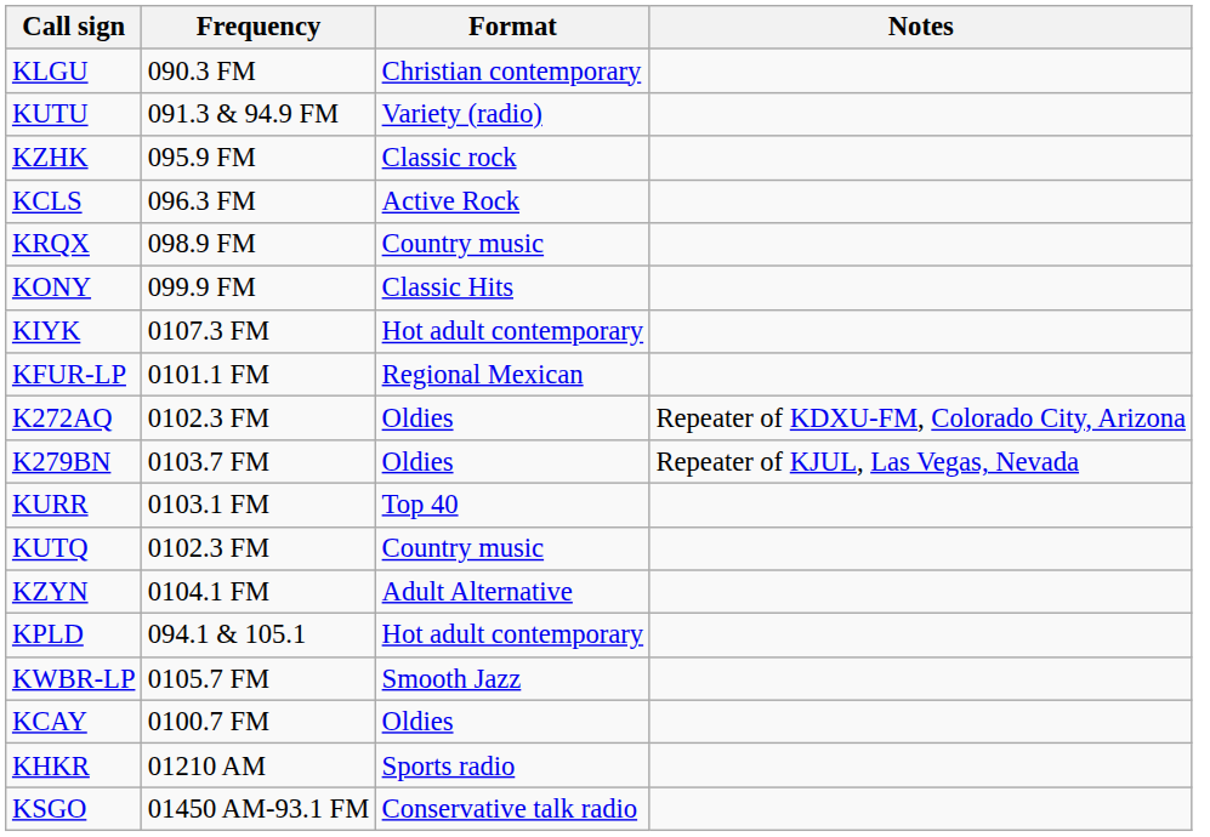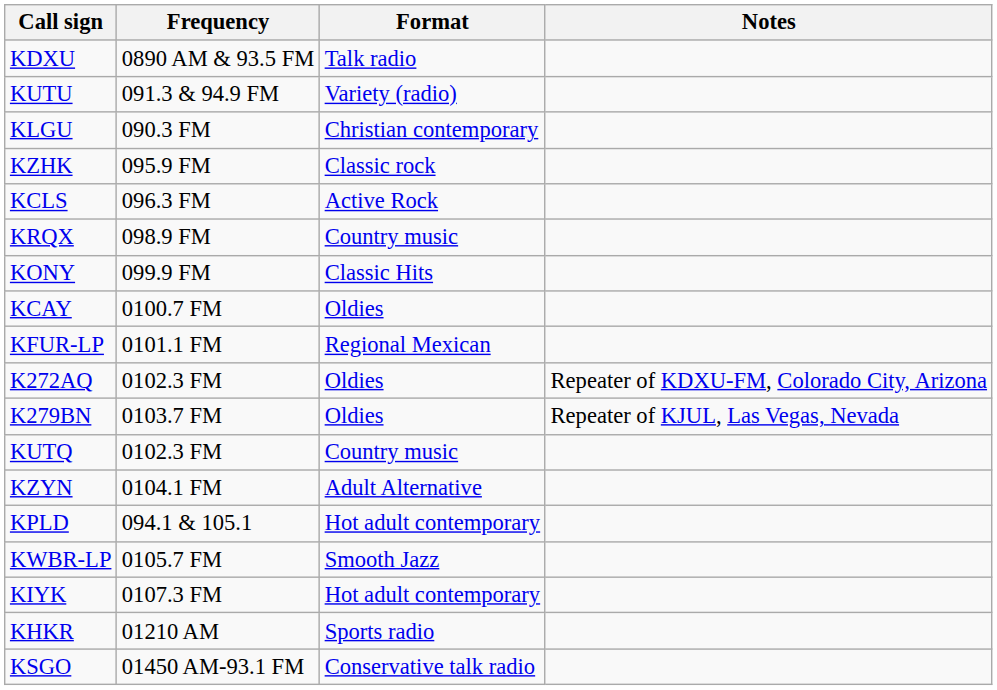 <table class="wikitable sortable">
 <tr>
 <th>Call sign</th>
 <th>Frequency</th>
 <th>Format</th>
 <th>Notes</th>
 </tr>
 <tr>
-<td><a href='#'>KLGU</a></td>
-<td><span>0</span>90.3 FM</td>
-<td><a href='#'>Christian contemporary</a></td>
+<td><a href='#'>KDXU</a></td>
+<td><span>0</span>890 AM & 93.5 FM</td>
+<td><a href='#'>Talk radio</a></td>
 <td></td>
 </tr>
 <tr>
 <td><a href='#'>KUTU</a></td>
 <td><span>0</span>91.3 & 94.9 FM</td>
 <td><a href='#'>Variety (radio)</a></td>
+<td></td>
+</tr>
+<tr>
+<td><a href='#'>KLGU</a></td>
+<td><span>0</span>90.3 FM</td>
+<td><a href='#'>Christian contemporary</a></td>
 <td></td>
 </tr>
 <tr>
 <td><a href='#'>KZHK</a></td>
 <td><span>0</span>95.9 FM</td>
 <td><a href='#'>Classic rock</a></td>
 <td></td>
 </tr>
 <tr>
 <td><a href='#'>KCLS</a></td>
 <td><span>0</span>96.3 FM</td>
 <td><a href='#'>Active Rock</a></td>
 <td></td>
 </tr>
 <tr>
 <td><a href='#'>KRQX</a></td>
 <td><span>0</span>98.9 FM</td>
 <td><a href='#'>Country music</a></td>
 <td></td>
 </tr>
 <tr>
 <td><a href='#'>KONY</a></td>
 <td><span>0</span>99.9 FM</td>
 <td><a href='#'>Classic Hits</a></td>
 <td></td>
 </tr>
 <tr>
-<td><a href='#'>KIYK</a></td>
-<td><span>0</span>107.3 FM</td>
-<td><a href='#'>Hot adult contemporary</a></td>
+<td><a href='#'>KCAY</a></td>
+<td><span>0</span>100.7 FM</td>
+<td><a href='#'>Oldies</a></td>
 <td></td>
 </tr>
 <tr>
 <td><a href='#'>KFUR-LP</a></td>
 <td><span>0</span>101.1 FM</td>
 <td><a href='#'>Regional Mexican</a></td>
 <td></td>
 </tr>
 <tr>
 <td><a href='#'>K272AQ</a></td>
 <td><span>0</span>102.3 FM</td>
 <td><a href='#'>Oldies</a></td>
 <td>Repeater of <a href='#'>KDXU-FM</a>, <a href='#'>Colorado City, Arizona</a></td>
 </tr>
 <tr>
 <td><a href='#'>K279BN</a></td>
 <td><span>0</span>103.7 FM</td>
 <td><a href='#'>Oldies</a></td>
 <td>Repeater of <a href='#'>KJUL</a>, <a href='#'>Las Vegas, Nevada</a></td>
-</tr>
-<tr>
-<td><a href='#'>KURR</a></td>
-<td><span>0</span>103.1 FM</td>
-<td><a href='#'>Top 40</a></td>
-<td></td>
 </tr>
 <tr>
 <td><a href='#'>KUTQ</a></td>
 <td><span>0</span>102.3 FM</td>
 <td><a href='#'>Country music</a></td>
 <td></td>
 </tr>
 <tr>
 <td><a href='#'>KZYN</a></td>
 <td><span>0</span>104.1 FM</td>
 <td><a href='#'>Adult Alternative</a></td>
 <td></td>
 </tr>
 <tr>
 <td><a href='#'>KPLD</a></td>
 <td><span>0</span>94.1 & 105.1</td>
 <td><a href='#'>Hot adult contemporary</a></td>
 <td></td>
 </tr>
 <tr>
 <td><a href='#'>KWBR-LP</a></td>
 <td><span>0</span>105.7 FM</td>
 <td><a href='#'>Smooth Jazz</a></td>
 <td></td>
 </tr>
 <tr>
-<td><a href='#'>KCAY</a></td>
-<td><span>0</span>100.7 FM</td>
-<td><a href='#'>Oldies</a></td>
+<td><a href='#'>KIYK</a></td>
+<td><span>0</span>107.3 FM</td>
+<td><a href='#'>Hot adult contemporary</a></td>
 <td></td>
 </tr>
 <tr>
 <td><a href='#'>KHKR</a></td>
 <td><span>0</span>1210 AM</td>
 <td><a href='#'>Sports radio</a></td>
 <td></td>
 </tr>
 <tr>
 <td><a href='#'>KSGO</a></td>
 <td><span>0</span>1450 AM-93.1 FM</td>
 <td><a href='#'>Conservative talk radio</a></td>
 <td></td>
 </tr>
 </table>
